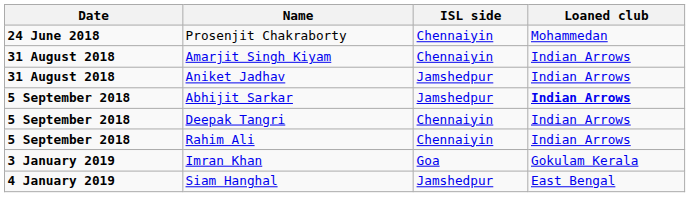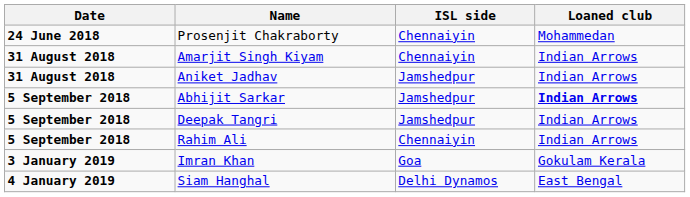 <table class="wikitable sortable" style="width:55%; text-align:center; text-align:left;">
 <tr>
 <th>Date</th>
 <th>Name</th>
 <th>ISL side</th>
 <th>Loaned club</th>
 </tr>
 <tr>
 <td><strong>24 June 2018</strong></td>
 <td> Prosenjit Chakraborty</td>
 <td><a href='#'>Chennaiyin</a></td>
 <td> <a href='#'>Mohammedan</a></td>
 </tr>
 <tr>
 <td><strong>31 August 2018</strong></td>
 <td> <a href='#'>Amarjit Singh Kiyam</a></td>
 <td><a href='#'>Chennaiyin</a></td>
 <td> <a href='#'>Indian Arrows</a></td>
 </tr>
 <tr>
 <td><strong>31 August 2018</strong></td>
 <td> <a href='#'>Aniket Jadhav</a></td>
 <td><a href='#'>Jamshedpur</a></td>
 <td> <a href='#'>Indian Arrows</a></td>
 </tr>
 <tr>
 <td><strong>5 September 2018</strong></td>
 <td> <a href='#'>Abhijit Sarkar</a></td>
 <td><a href='#'>Jamshedpur</a></td>
 <td><strong> <a href='#'>Indian Arrows</a></strong></td>
 </tr>
 <tr>
 <td><strong>5 September 2018</strong></td>
 <td> <a href='#'>Deepak Tangri</a></td>
-<td><a href='#'>Chennaiyin</a></td>
+<td><a href='#'>Jamshedpur</a></td>
 <td> <a href='#'>Indian Arrows</a></td>
 </tr>
 <tr>
 <td><strong>5 September 2018</strong></td>
 <td> <a href='#'>Rahim Ali</a></td>
 <td><a href='#'>Chennaiyin</a></td>
 <td> <a href='#'>Indian Arrows</a></td>
 </tr>
 <tr>
 <td><strong>3 January 2019</strong></td>
 <td> <a href='#'>Imran Khan</a></td>
 <td><a href='#'>Goa</a></td>
 <td> <a href='#'>Gokulam Kerala</a></td>
 </tr>
 <tr>
 <td><strong>4 January 2019</strong></td>
 <td> <a href='#'>Siam Hanghal</a></td>
-<td><a href='#'>Jamshedpur</a></td>
+<td><a href='#'>Delhi Dynamos</a></td>
 <td> <a href='#'>East Bengal</a></td>
 </tr>
 </table>
